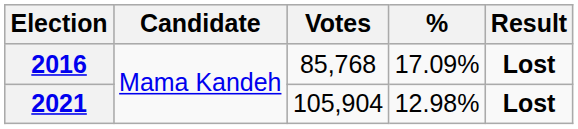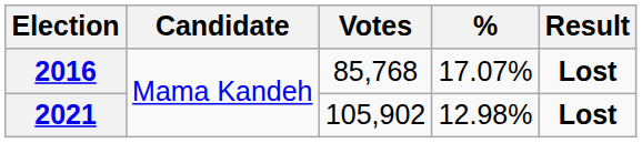 <table class="wikitable" style="text-align: center;">
 <tr>
 <th>Election</th>
 <th>Candidate</th>
 <th><strong>Votes</strong></th>
 <th><strong>%</strong></th>
 <th><strong>Result</strong></th>
 </tr>
 <tr>
 <th><a href='#'>2016</a></th>
 <td rowspan="2"><a href='#'>Mama Kandeh</a></td>
 <td>85,768</td>
-<td>17.09%</td>
+<td>17.07%</td>
 <td><strong>Lost</strong> </td>
 </tr>
 <tr>
 <th><a href='#'>2021</a></th>
-<td>105,904</td>
+<td>105,902</td>
 <td>12.98%</td>
 <td><strong>Lost</strong> </td>
 </tr>
 </table>
